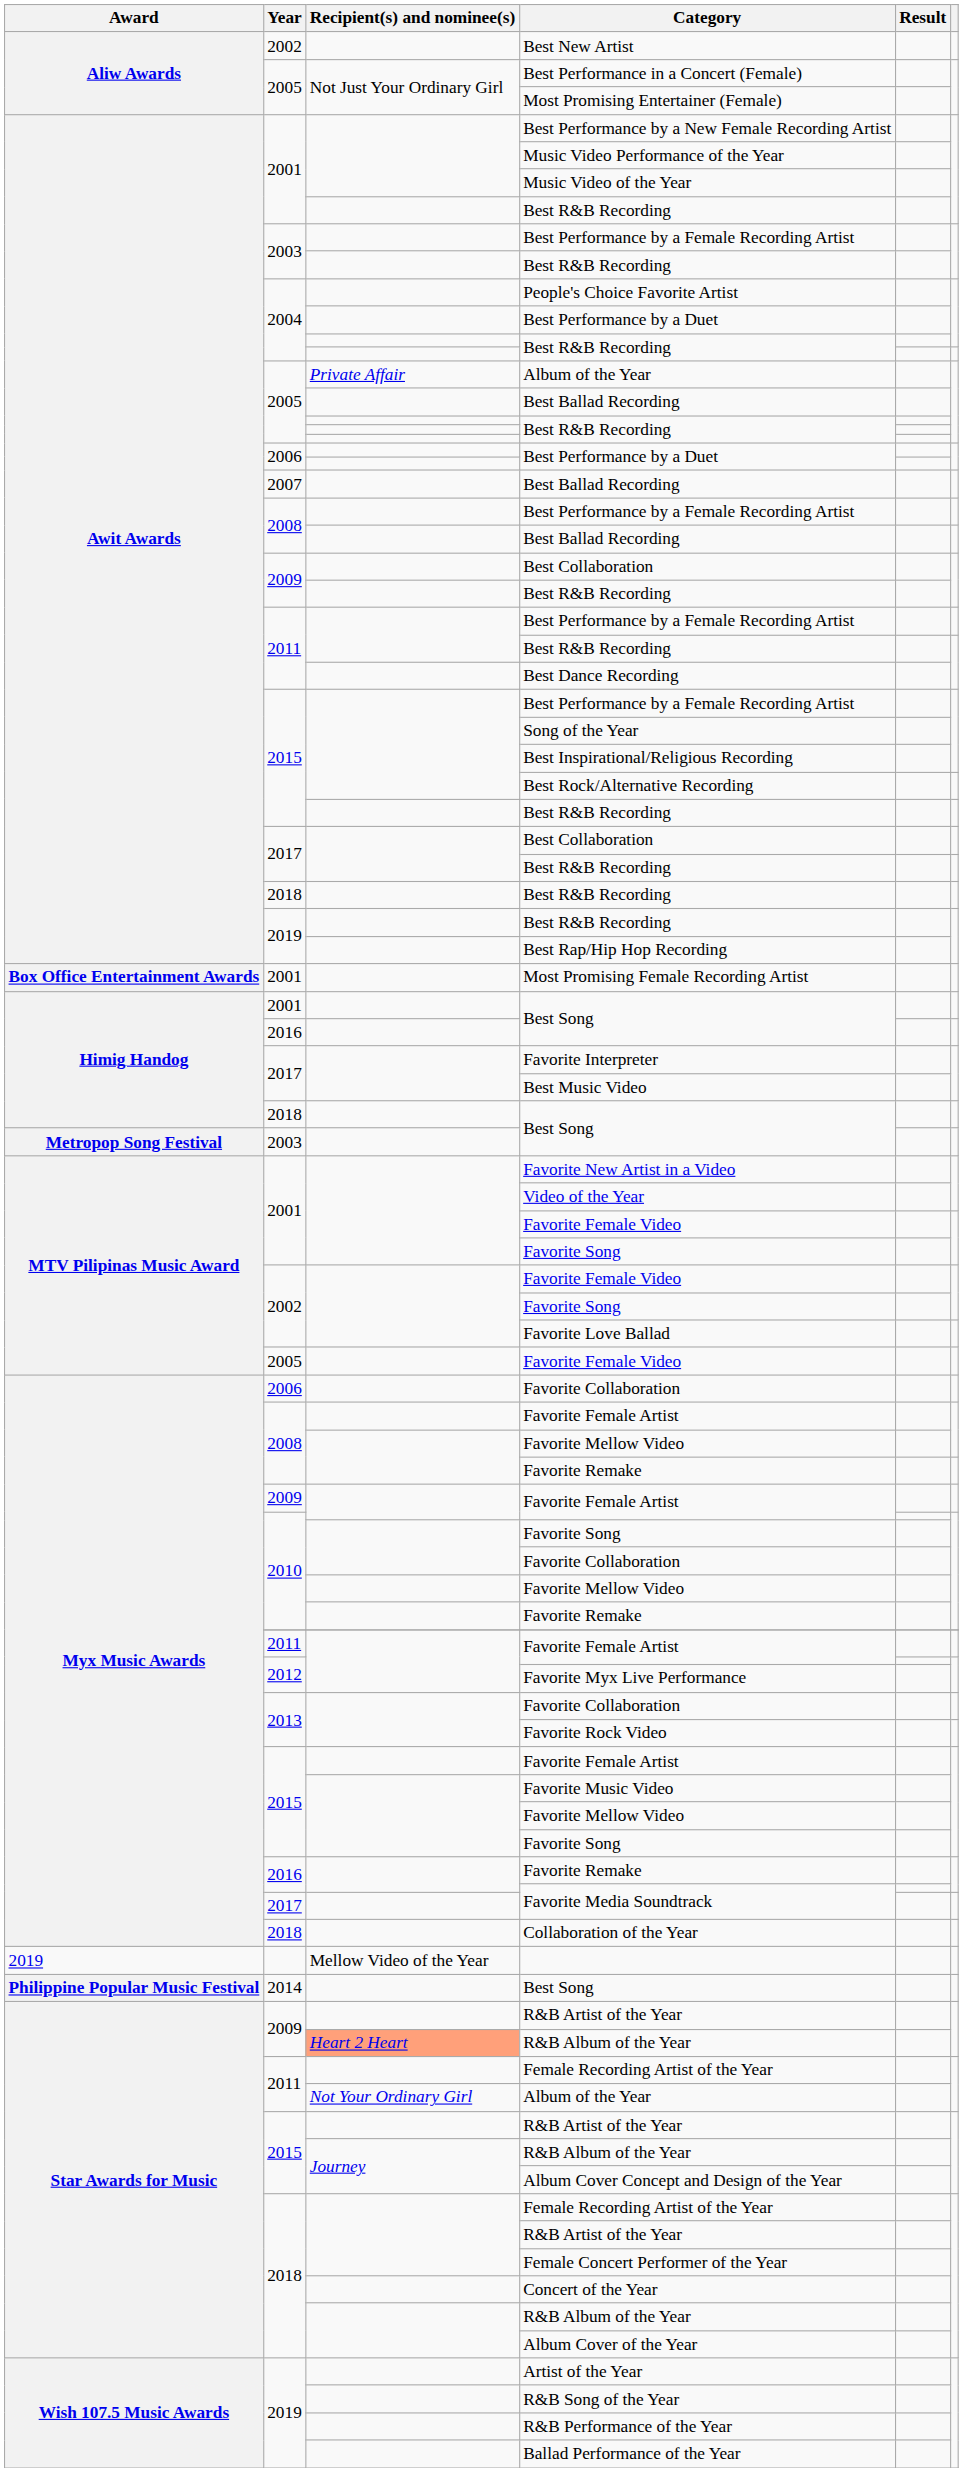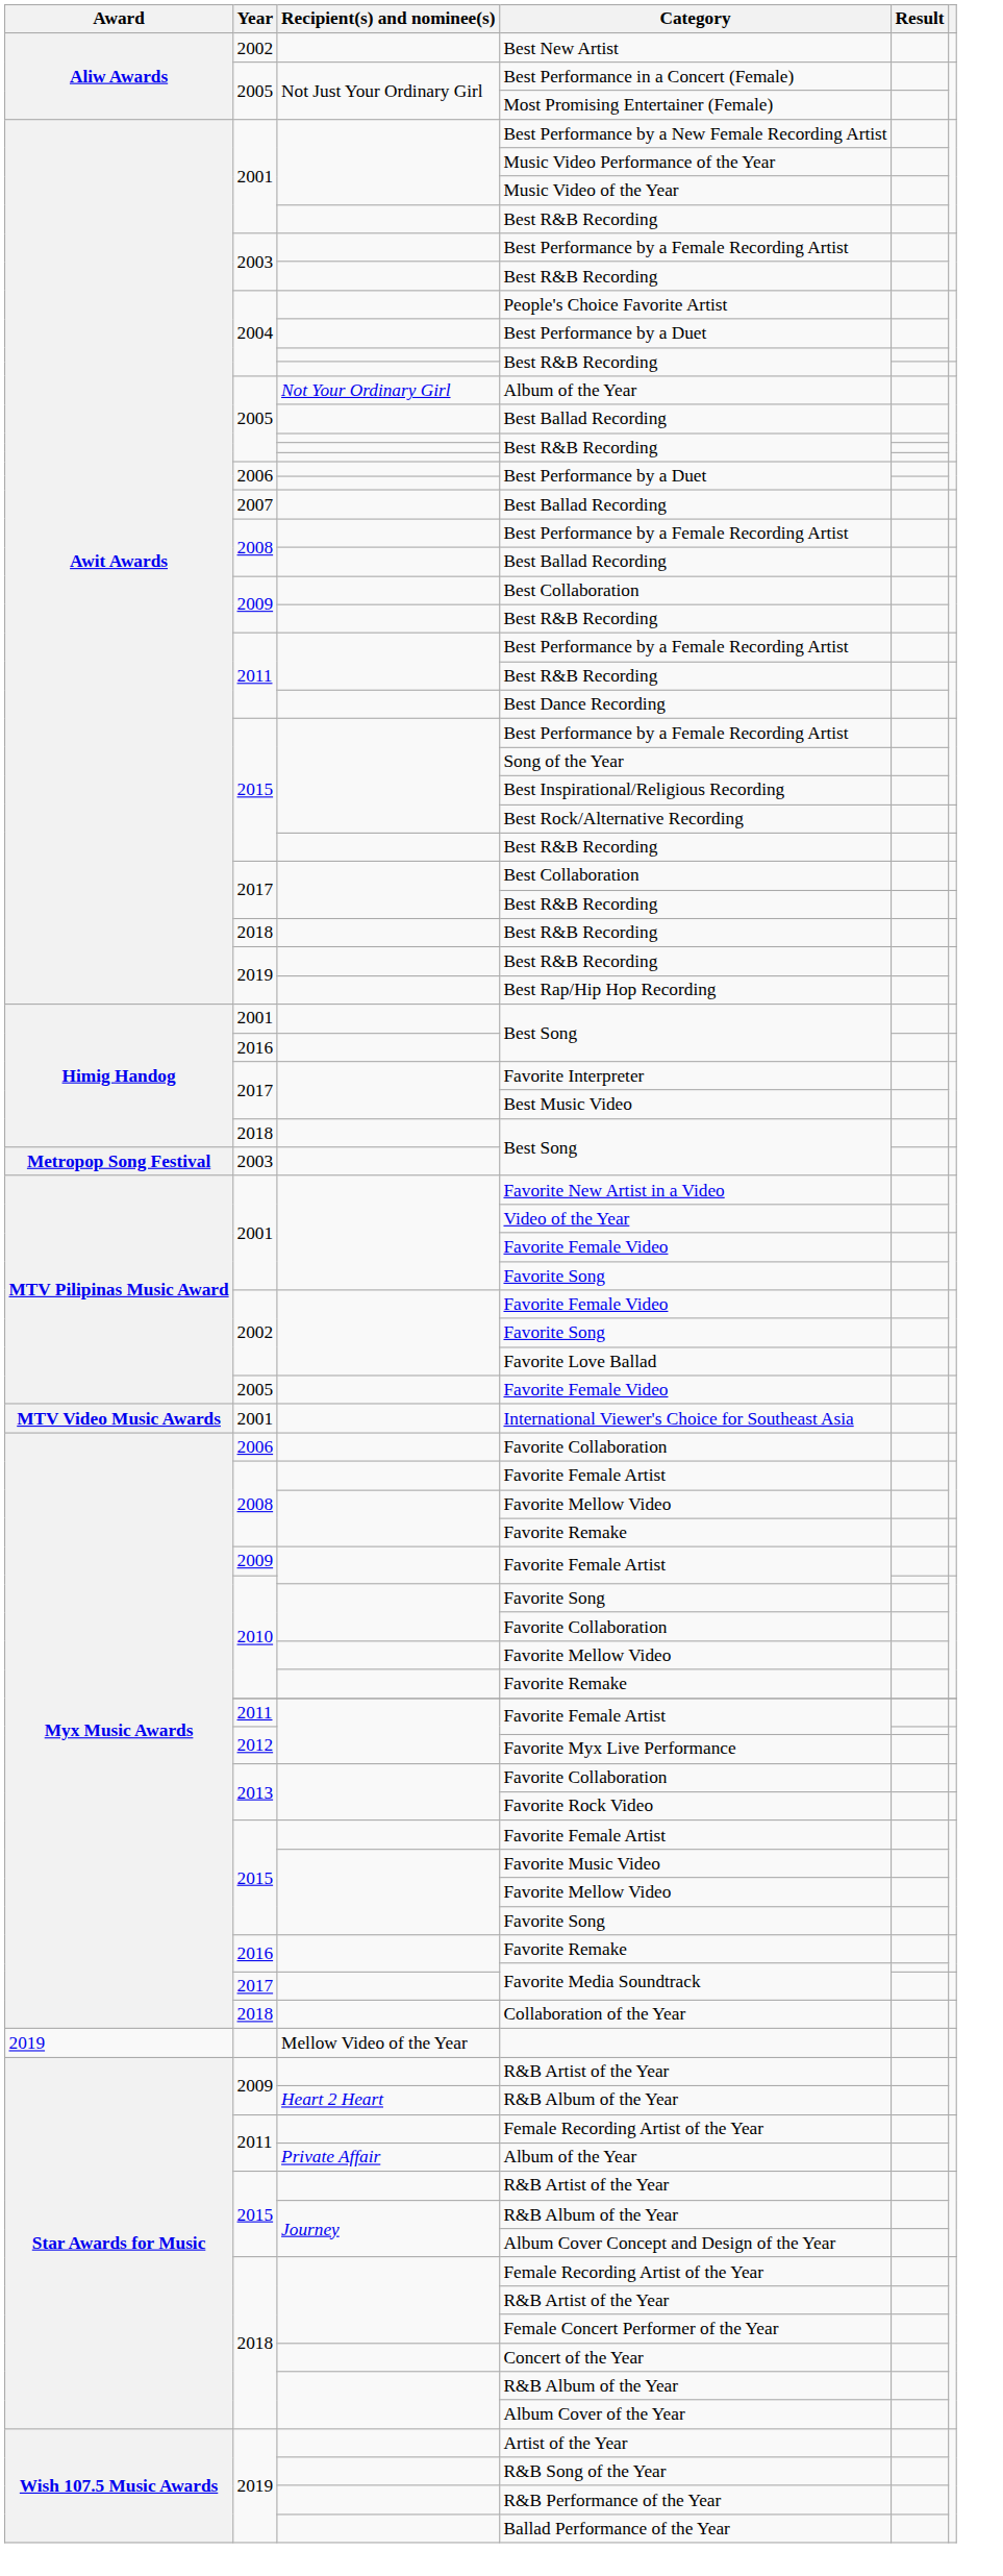 <table class="wikitable sortable plainrowheaders">
 <tr>
 <th scope="col">Award</th>
 <th scope="col">Year</th>
 <th scope="col">Recipient(s) and nominee(s)</th>
 <th scope="col">Category</th>
 <th scope="col">Result</th>
 <th scope="col" class="unsortable"></th>
 </tr>
 <tr>
 <th scope="rowgroup" rowspan="3"><a href='#'>Aliw Awards</a></th>
 <td>2002</td>
 <td></td>
 <td>Best New Artist</td>
 <td></td>
 <td style="text-align:center;"></td>
 </tr>
 <tr>
 <td rowspan="2">2005</td>
 <td rowspan="2">Not Just Your Ordinary Girl</td>
 <td>Best Performance in a Concert (Female)</td>
 <td></td>
 <td rowspan="2" style="text-align:center;"></td>
 </tr>
 <tr>
 <td>Most Promising Entertainer (Female)</td>
 <td></td>
 </tr>
 <tr>
 <th scope="rowgroup" rowspan="35"><a href='#'>Awit Awards</a></th>
 <td rowspan="4">2001</td>
 <td rowspan="3"></td>
 <td>Best Performance by a New Female Recording Artist</td>
 <td></td>
 <td rowspan="4" style="text-align:center;"></td>
 </tr>
 <tr>
 <td>Music Video Performance of the Year</td>
 <td></td>
 </tr>
 <tr>
 <td>Music Video of the Year</td>
 <td></td>
 </tr>
 <tr>
 <td></td>
 <td>Best R&B Recording</td>
 <td></td>
 </tr>
 <tr>
 <td rowspan="2">2003</td>
 <td></td>
 <td>Best Performance by a Female Recording Artist</td>
 <td></td>
 <td rowspan="2" style="text-align:center;"></td>
 </tr>
 <tr>
 <td></td>
 <td>Best R&B Recording</td>
 <td></td>
 </tr>
 <tr>
 <td rowspan="4">2004</td>
 <td></td>
 <td>People's Choice Favorite Artist</td>
 <td></td>
 <td rowspan="3" style="text-align:center;"></td>
 </tr>
 <tr>
 <td> </td>
 <td>Best Performance by a Duet</td>
 <td></td>
 </tr>
 <tr>
 <td></td>
 <td rowspan="2">Best R&B Recording</td>
 <td></td>
 </tr>
 <tr>
 <td></td>
 <td></td>
 <td style="text-align:center;"></td>
 </tr>
 <tr>
 <td rowspan="5">2005</td>
-<td><em><a href='#'>Private Affair</a></em></td>
+<td><em><a href='#'>Not Your Ordinary Girl</a></em></td>
 <td>Album of the Year</td>
 <td></td>
 <td rowspan="5" style="text-align:center;"></td>
 </tr>
 <tr>
 <td></td>
 <td>Best Ballad Recording</td>
 <td></td>
 </tr>
 <tr>
 <td> </td>
 <td rowspan="3">Best R&B Recording</td>
 <td></td>
 </tr>
 <tr>
 <td> </td>
 <td></td>
 </tr>
 <tr>
 <td> </td>
 <td></td>
 </tr>
 <tr>
 <td rowspan="2">2006</td>
 <td> </td>
 <td rowspan="2">Best Performance by a Duet</td>
 <td></td>
 <td rowspan="2" style="text-align:center;"></td>
 </tr>
 <tr>
 <td> </td>
 <td></td>
 </tr>
 <tr>
 <td>2007</td>
 <td></td>
 <td>Best Ballad Recording</td>
 <td></td>
 <td style="text-align:center;"></td>
 </tr>
 <tr>
 <td rowspan="2"><a href='#'>2008</a></td>
 <td></td>
 <td>Best Performance by a Female Recording Artist</td>
 <td></td>
 <td style="text-align:center;"></td>
 </tr>
 <tr>
 <td></td>
 <td>Best Ballad Recording</td>
 <td></td>
 <td style="text-align:center;"></td>
 </tr>
 <tr>
 <td rowspan="2"><a href='#'>2009</a></td>
 <td> </td>
 <td>Best  Collaboration</td>
 <td></td>
 <td rowspan="2"  style="text-align:center;"></td>
 </tr>
 <tr>
 <td></td>
 <td>Best R&B Recording</td>
 <td></td>
 </tr>
 <tr>
 <td rowspan="3"><a href='#'>2011</a></td>
 <td rowspan="2"></td>
 <td>Best Performance by a Female Recording Artist</td>
 <td></td>
 <td style="text-align:center;"></td>
 </tr>
 <tr>
 <td>Best R&B Recording</td>
 <td></td>
 <td rowspan="2" style="text-align:center;"></td>
 </tr>
 <tr>
 <td></td>
 <td>Best Dance Recording</td>
 <td></td>
 </tr>
 <tr>
 <td rowspan="5"><a href='#'>2015</a></td>
 <td rowspan="4"></td>
 <td>Best Performance by a Female Recording Artist</td>
 <td></td>
 <td rowspan="3" style="text-align:center;"></td>
 </tr>
 <tr>
 <td>Song of the Year</td>
 <td></td>
 </tr>
 <tr>
 <td>Best Inspirational/Religious Recording</td>
 <td></td>
 </tr>
 <tr>
 <td>Best Rock/Alternative Recording</td>
 <td></td>
 <td style="text-align:center;"></td>
 </tr>
 <tr>
 <td></td>
 <td>Best R&B Recording</td>
 <td></td>
 <td style="text-align:center;"></td>
 </tr>
 <tr>
 <td rowspan="2">2017</td>
 <td rowspan="2"> </td>
 <td>Best Collaboration</td>
 <td></td>
 <td style="text-align:center;"></td>
 </tr>
 <tr>
 <td>Best R&B Recording</td>
 <td></td>
 <td style="text-align:center;"></td>
 </tr>
 <tr>
 <td>2018</td>
 <td> </td>
 <td>Best R&B Recording</td>
 <td></td>
 <td style="text-align:center;"></td>
 </tr>
 <tr>
 <td rowspan="2">2019</td>
 <td> </td>
 <td>Best R&B Recording</td>
 <td></td>
 <td rowspan="2" style="text-align:center;"></td>
 </tr>
 <tr>
 <td> </td>
 <td>Best Rap/Hip Hop Recording</td>
 <td></td>
 </tr>
 <tr>
-<th scope="rowgroup"><a href='#'>Box Office Entertainment Awards</a></th>
-<td>2001</td>
-<td></td>
-<td>Most Promising Female Recording Artist</td>
-<td></td>
-<td style="text-align:center;"></td>
-</tr>
-<tr>
 <th scope="rowgroup" rowspan="5"><a href='#'>Himig Handog</a></th>
 <td>2001</td>
 <td></td>
 <td rowspan="2">Best Song</td>
 <td></td>
 <td style="text-align:center;"></td>
 </tr>
 <tr>
 <td>2016</td>
 <td> </td>
 <td></td>
 <td style="text-align:center;"></td>
 </tr>
 <tr>
 <td rowspan="2">2017</td>
 <td rowspan="2"> </td>
 <td>Favorite Interpreter</td>
 <td></td>
 <td style="text-align:center;" rowspan="2"></td>
 </tr>
 <tr>
 <td>Best Music Video</td>
 <td></td>
 </tr>
 <tr>
 <td>2018</td>
 <td> </td>
 <td rowspan="2">Best Song</td>
 <td></td>
 <td style="text-align:center;"></td>
 </tr>
 <tr>
 <th scope="rowgroup"><a href='#'>Metropop Song Festival</a></th>
 <td>2003</td>
 <td></td>
 <td></td>
 <td style="text-align:center;"></td>
 </tr>
 <tr>
 <th scope="rowgroup" rowspan="8"><a href='#'>MTV Pilipinas Music Award</a></th>
 <td rowspan="4">2001</td>
 <td rowspan="4"></td>
 <td><a href='#'>Favorite New Artist in a Video</a></td>
 <td></td>
 <td style="text-align:center;" rowspan="2"></td>
 </tr>
 <tr>
 <td><a href='#'>Video of the Year</a></td>
 <td></td>
 </tr>
 <tr>
 <td><a href='#'>Favorite Female Video</a></td>
 <td></td>
 <td style="text-align:center;" rowspan="2"></td>
 </tr>
 <tr>
 <td><a href='#'>Favorite Song</a></td>
 <td></td>
 </tr>
 <tr>
 <td rowspan="3">2002</td>
 <td rowspan="3"></td>
 <td><a href='#'>Favorite Female Video</a></td>
 <td></td>
 <td style="text-align:center;" rowspan="2"></td>
 </tr>
 <tr>
 <td><a href='#'>Favorite Song</a></td>
 <td></td>
 </tr>
 <tr>
 <td>Favorite Love Ballad</td>
 <td></td>
 <td style="text-align:center;"></td>
 </tr>
 <tr>
 <td>2005</td>
 <td></td>
 <td><a href='#'>Favorite Female Video</a></td>
+<td></td>
+<td style="text-align:center;"></td>
+</tr>
+<tr>
+<th scope="rowgroup"><a href='#'>MTV Video Music Awards</a></th>
+<td>2001</td>
+<td></td>
+<td><a href='#'>International Viewer's Choice for Southeast Asia</a></td>
 <td></td>
 <td style="text-align:center;"></td>
 </tr>
 <tr>
 <th scope="rowgroup" rowspan="24"><a href='#'>Myx Music Awards</a></th>
 <td><a href='#'>2006</a></td>
 <td> </td>
 <td>Favorite Collaboration</td>
 <td></td>
 <td style="text-align:center;"></td>
 </tr>
 <tr>
 <td rowspan="3"><a href='#'>2008</a></td>
 <td></td>
 <td>Favorite Female Artist</td>
 <td></td>
 <td style="text-align:center;" rowspan="2"></td>
 </tr>
 <tr>
 <td rowspan="2"></td>
 <td>Favorite Mellow Video</td>
 <td></td>
 </tr>
 <tr>
 <td>Favorite Remake</td>
 <td></td>
 <td style="text-align:center;"></td>
 </tr>
 <tr>
 <td><a href='#'>2009</a></td>
 <td rowspan="2"></td>
 <td rowspan="2">Favorite Female Artist</td>
 <td></td>
 <td style="text-align:center;"></td>
 </tr>
 <tr>
 <td rowspan="5"><a href='#'>2010</a></td>
 <td></td>
 <td style="text-align:center;" rowspan="5"><br></td>
 </tr>
 <tr>
 <td rowspan="2"> </td>
 <td>Favorite Song</td>
 <td></td>
 </tr>
 <tr>
 <td>Favorite Collaboration</td>
 <td></td>
 </tr>
 <tr>
 <td></td>
 <td>Favorite Mellow Video</td>
 <td></td>
 </tr>
 <tr>
 <td></td>
 <td>Favorite Remake</td>
 <td></td>
 </tr>
 <tr>
 </tr>
 <tr>
 <td><a href='#'>2011</a></td>
 <td rowspan="3"></td>
 <td rowspan="2">Favorite Female Artist</td>
 <td></td>
 <td style="text-align:center;"></td>
 </tr>
 <tr>
 <td rowspan="2"><a href='#'>2012</a></td>
 <td></td>
 <td style="text-align:center;" rowspan="2"></td>
 </tr>
 <tr>
 <td>Favorite Myx Live Performance</td>
 <td></td>
 </tr>
 <tr>
 <td rowspan="2"><a href='#'>2013</a></td>
 <td rowspan="2"> </td>
 <td>Favorite Collaboration</td>
 <td></td>
 <td style="text-align:center;"></td>
 </tr>
 <tr>
 <td>Favorite Rock Video</td>
 <td></td>
 <td style="text-align:center;"></td>
 </tr>
 <tr>
 <td rowspan="4"><a href='#'>2015</a></td>
 <td></td>
 <td>Favorite Female Artist</td>
 <td></td>
 <td style="text-align:center;" rowspan="4"></td>
 </tr>
 <tr>
 <td rowspan="3"></td>
 <td>Favorite Music Video</td>
 <td></td>
 </tr>
 <tr>
 <td>Favorite Mellow Video</td>
 <td></td>
 </tr>
 <tr>
 <td>Favorite Song</td>
 <td></td>
 </tr>
 <tr>
 <td rowspan="2"><a href='#'>2016</a></td>
 <td rowspan="2"></td>
 <td>Favorite Remake</td>
 <td></td>
 <td style="text-align:center;" rowspan="2"></td>
 </tr>
 <tr>
 <td rowspan="2">Favorite Media Soundtrack</td>
 <td></td>
 </tr>
 <tr>
 <td><a href='#'>2017</a></td>
 <td></td>
 <td></td>
 <td style="text-align:center;"></td>
 </tr>
 <tr>
 <td><a href='#'>2018</a></td>
 <td> </td>
 <td>Collaboration of the Year</td>
 <td></td>
 <td style="text-align:center;"></td>
 </tr>
 <tr>
 <td><a href='#'>2019</a></td>
 <td></td>
 <td>Mellow Video of the Year</td>
 <td></td>
 <td style="text-align:center;"></td>
 </tr>
 <tr>
-<th scope="rowgroup"><a href='#'>Philippine Popular Music Festival</a></th>
-<td>2014</td>
-<td></td>
-<td>Best Song</td>
-<td></td>
-<td style="text-align:center;"></td>
-</tr>
-<tr>
 <th scope="rowgroup" rowspan="13"><a href='#'>Star Awards for Music</a></th>
 <td rowspan="2">2009</td>
 <td></td>
 <td>R&B Artist of the Year</td>
 <td></td>
 <td style="text-align:center;" rowspan="2"></td>
 </tr>
 <tr>
-<td style="background: lightsalmon;"><em><a href='#'>Heart 2 Heart</a></em></td>
+<td><em><a href='#'>Heart 2 Heart</a></em></td>
 <td>R&B Album of the Year</td>
 <td></td>
 </tr>
 <tr>
 <td rowspan="2">2011</td>
 <td></td>
 <td>Female Recording Artist of the Year</td>
 <td></td>
 <td style="text-align:center;" rowspan="2"></td>
 </tr>
 <tr>
-<td><em><a href='#'>Not Your Ordinary Girl</a></em></td>
+<td><em><a href='#'>Private Affair</a></em></td>
 <td>Album of the Year</td>
 <td></td>
 </tr>
 <tr>
 <td rowspan="3"><a href='#'>2015</a></td>
 <td></td>
 <td>R&B Artist of the Year</td>
 <td></td>
 <td style="text-align:center;" rowspan="3"></td>
 </tr>
 <tr>
 <td rowspan="2"><em><a href='#'>Journey</a></em></td>
 <td>R&B Album of the Year</td>
 <td></td>
 </tr>
 <tr>
 <td>Album Cover Concept and Design of the Year</td>
 <td></td>
 </tr>
 <tr>
 <td rowspan="6">2018</td>
 <td rowspan="3"></td>
 <td>Female Recording Artist of the Year</td>
 <td></td>
 <td style="text-align:center;" rowspan="6"></td>
 </tr>
 <tr>
 <td>R&B Artist of the Year</td>
 <td></td>
 </tr>
 <tr>
 <td>Female Concert Performer of the Year</td>
 <td></td>
 </tr>
 <tr>
 <td></td>
 <td>Concert of the Year</td>
 <td></td>
 </tr>
 <tr>
 <td rowspan="2"></td>
 <td>R&B Album of the Year</td>
 <td></td>
 </tr>
 <tr>
 <td>Album Cover of the Year</td>
 <td></td>
 </tr>
 <tr>
 <th scope="rowgroup" rowspan="4"><a href='#'>Wish 107.5 Music Awards</a></th>
 <td rowspan="4">2019</td>
 <td></td>
 <td>Artist of the Year</td>
 <td></td>
 <td style="text-align:center;" rowspan="4"></td>
 </tr>
 <tr>
 <td></td>
 <td>R&B Song of the Year</td>
 <td></td>
 </tr>
 <tr>
 <td> </td>
 <td>R&B Performance of the Year</td>
 <td></td>
 </tr>
 <tr>
 <td></td>
 <td>Ballad Performance of the Year</td>
 <td></td>
 </tr>
 </table>
